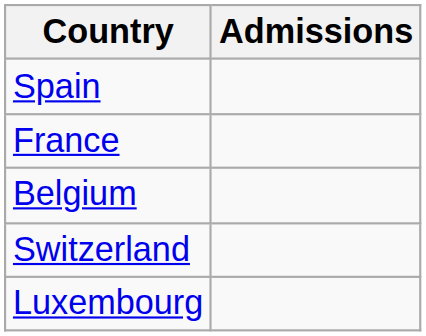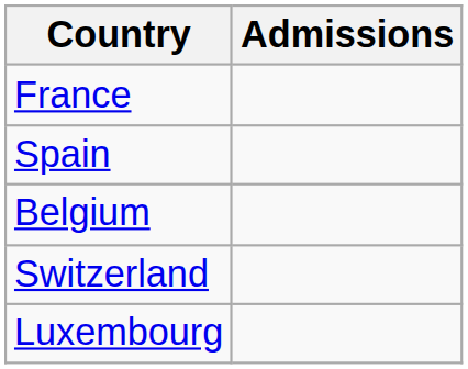 <table class="wikitable">
 <tr>
 <th>Country</th>
 <th>Admissions </th>
 </tr>
 <tr>
-<td><a href='#'>Spain</a></td>
+<td><a href='#'>France</a></td>
 <td></td>
 </tr>
 <tr>
-<td><a href='#'>France</a></td>
+<td><a href='#'>Spain</a></td>
 <td></td>
 </tr>
 <tr>
 <td><a href='#'>Belgium</a></td>
 <td></td>
 </tr>
 <tr>
 <td><a href='#'>Switzerland</a></td>
 <td> </td>
 </tr>
 <tr>
 <td><a href='#'>Luxembourg</a></td>
 <td></td>
 </tr>
 </table>
